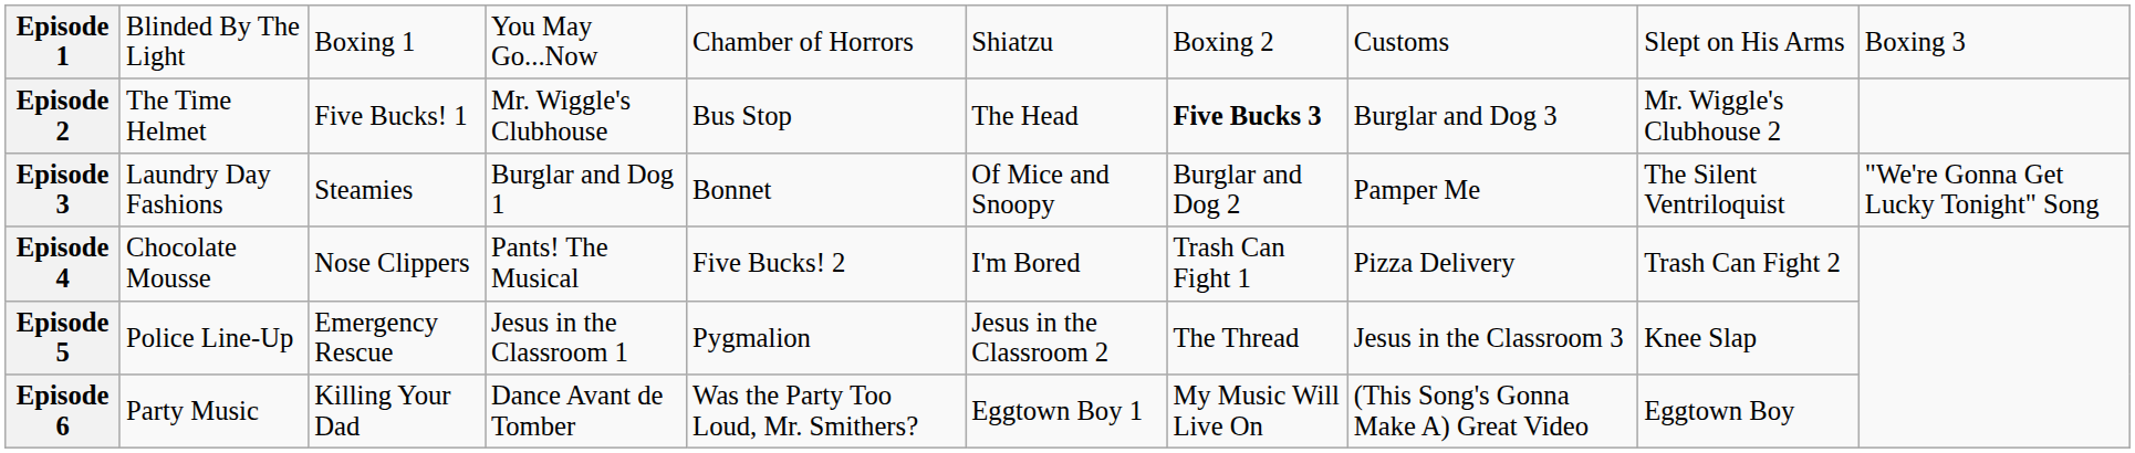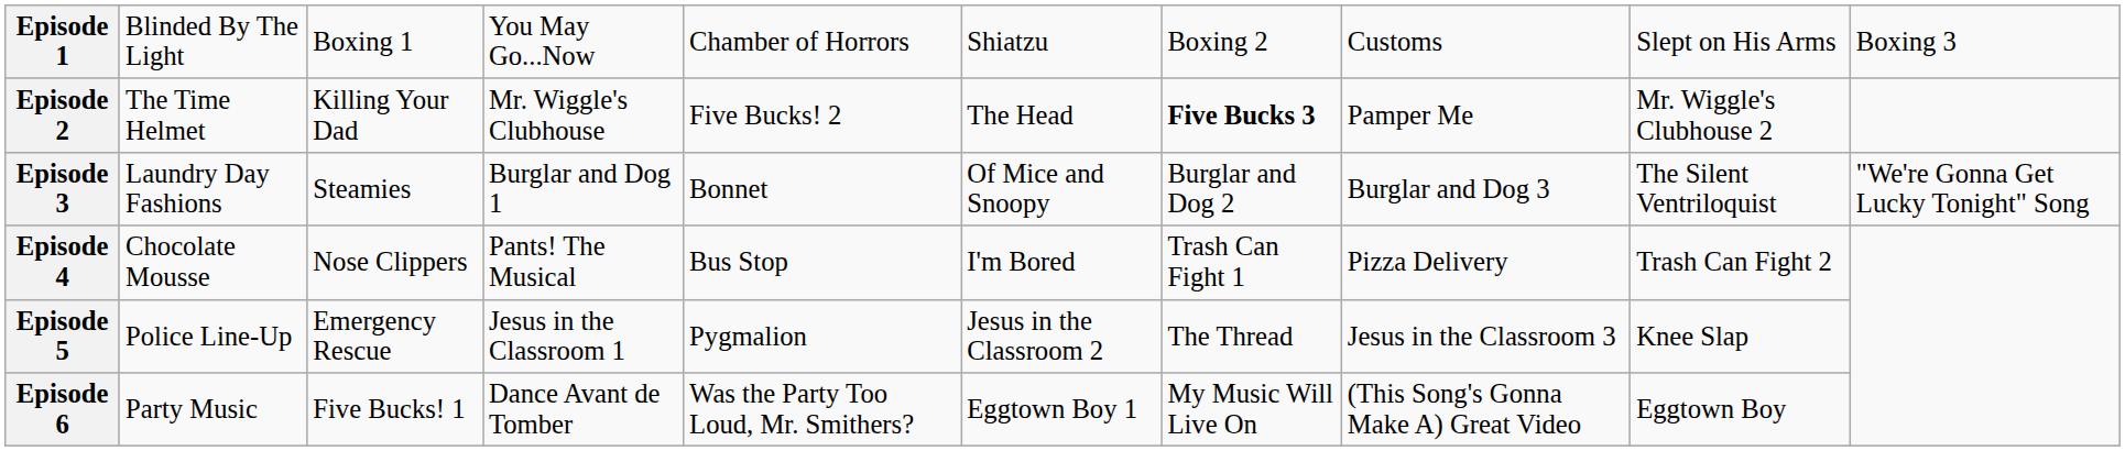 <table class="wikitable">
 <tr>
 <th>Episode 1</th>
 <td>Blinded By The Light</td>
 <td>Boxing 1</td>
 <td>You May Go...Now</td>
 <td>Chamber of Horrors</td>
 <td>Shiatzu</td>
 <td>Boxing 2</td>
 <td>Customs</td>
 <td>Slept on His Arms</td>
 <td>Boxing 3</td>
 </tr>
 <tr>
 <th>Episode 2</th>
 <td>The Time Helmet</td>
-<td>Five Bucks! 1</td>
+<td>Killing Your Dad</td>
 <td>Mr. Wiggle's Clubhouse</td>
-<td>Bus Stop</td>
+<td>Five Bucks! 2</td>
 <td>The Head</td>
 <td><strong>Five Bucks 3</strong></td>
-<td>Burglar and Dog 3</td>
+<td>Pamper Me</td>
 <td>Mr. Wiggle's Clubhouse 2</td>
 </tr>
 <tr>
 <th>Episode 3</th>
 <td>Laundry Day Fashions</td>
 <td>Steamies</td>
 <td>Burglar and Dog 1</td>
 <td>Bonnet</td>
 <td>Of Mice and Snoopy</td>
 <td>Burglar and Dog 2</td>
-<td>Pamper Me</td>
+<td>Burglar and Dog 3</td>
 <td>The Silent Ventriloquist</td>
 <td>"We're Gonna Get Lucky Tonight" Song</td>
 </tr>
 <tr>
 <th>Episode 4</th>
 <td>Chocolate Mousse</td>
 <td>Nose Clippers</td>
 <td>Pants! The Musical</td>
-<td>Five Bucks! 2</td>
+<td>Bus Stop</td>
 <td>I'm Bored</td>
 <td>Trash Can Fight 1</td>
 <td>Pizza Delivery</td>
 <td>Trash Can Fight 2</td>
 </tr>
 <tr>
 <th>Episode 5</th>
 <td>Police Line-Up</td>
 <td>Emergency Rescue</td>
 <td>Jesus in the Classroom 1</td>
 <td>Pygmalion</td>
 <td>Jesus in the Classroom 2</td>
 <td>The Thread</td>
 <td>Jesus in the Classroom 3</td>
 <td>Knee Slap</td>
 </tr>
 <tr>
 <th>Episode 6</th>
 <td>Party Music</td>
-<td>Killing Your Dad</td>
+<td>Five Bucks! 1</td>
 <td>Dance Avant de Tomber</td>
 <td>Was the Party Too Loud, Mr. Smithers?</td>
 <td>Eggtown Boy 1</td>
 <td>My Music Will Live On</td>
 <td>(This Song's Gonna Make A) Great Video</td>
 <td>Eggtown Boy</td>
 </tr>
 </table>
